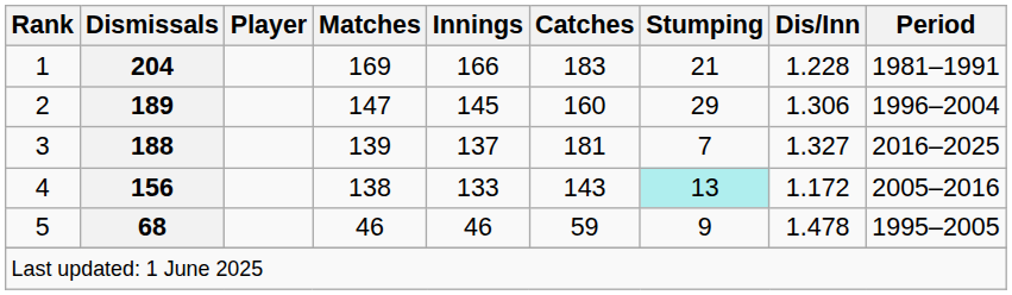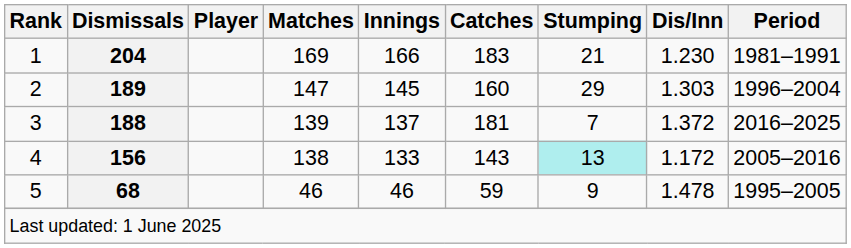 <table class="wikitable plainrowheaders sortable">
 <tr>
 <th scope=col>Rank</th>
 <th scope=col>Dismissals</th>
 <th scope=col>Player</th>
 <th scope=col>Matches</th>
 <th scope=col>Innings</th>
 <th scope=col>Catches</th>
 <th scope=col>Stumping</th>
 <th scope=col>Dis/Inn</th>
 <th scope=col>Period</th>
 </tr>
 <tr>
 <td align=center>1</td>
 <th scope=row style=text-align:center;>204</th>
 <td></td>
 <td align=center>169</td>
 <td align=center>166</td>
 <td align=center>183</td>
 <td align=center>21</td>
-<td align=center>1.228</td>
+<td align=center>1.230</td>
 <td>1981–1991</td>
 </tr>
 <tr>
 <td align=center>2</td>
 <th scope=row style=text-align:center;>189</th>
 <td></td>
 <td align=center>147</td>
 <td align=center>145</td>
 <td align=center>160</td>
 <td align=center>29</td>
-<td align=center>1.306</td>
+<td align=center>1.303</td>
 <td>1996–2004</td>
 </tr>
 <tr>
 <td align=center>3</td>
 <th scope=row style=text-align:center;>188</th>
 <td></td>
 <td align=center>139</td>
 <td align=center>137</td>
 <td align=center>181</td>
 <td align=center>7</td>
-<td align=center>1.327</td>
+<td align=center>1.372</td>
 <td>2016–2025</td>
 </tr>
 <tr>
 <td align=center>4</td>
 <th scope=row style=text-align:center;>156</th>
 <td></td>
 <td align=center>138</td>
 <td align=center>133</td>
 <td align=center>143</td>
 <td align=center style="background: paleturquoise;">13</td>
 <td align=center>1.172</td>
 <td>2005–2016</td>
 </tr>
 <tr>
 <td align=center>5</td>
 <th scope=row style=text-align:center;>68</th>
 <td></td>
 <td align=center>46</td>
 <td align=center>46</td>
 <td align=center>59</td>
 <td align=center>9</td>
 <td align=center>1.478</td>
 <td>1995–2005</td>
 </tr>
 <tr>
 </tr>
 <tr class=sortbottom>
 <td colspan=9><small>Last updated: 1 June 2025</small></td>
 </tr>
 </table>
